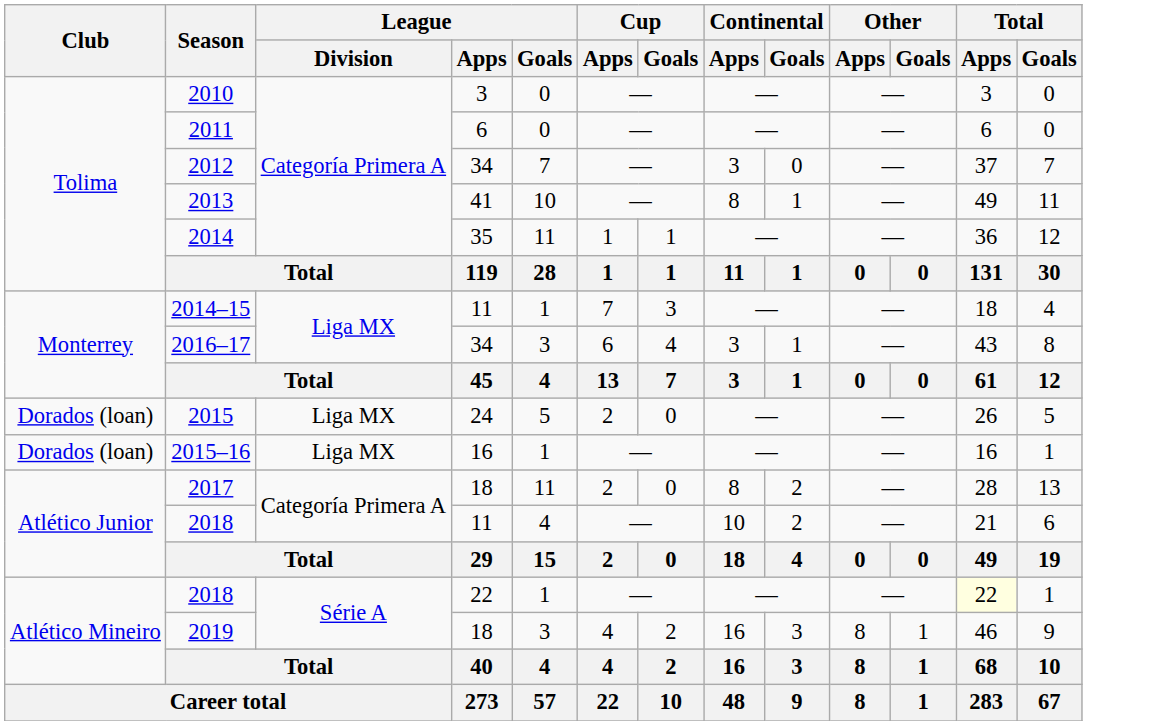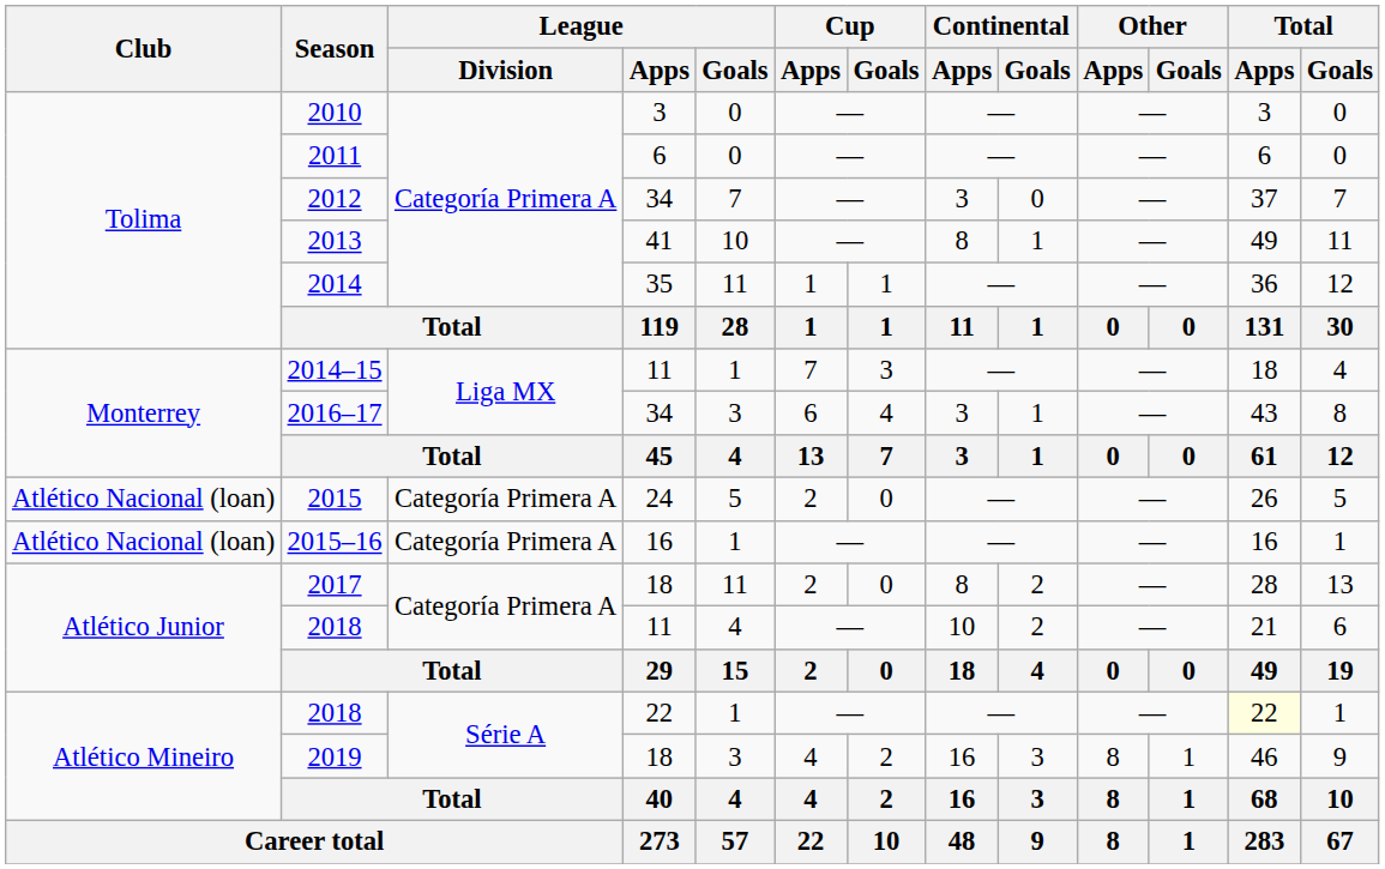 <table class="wikitable" style="text-align:center">
 <tr>
 <th rowspan="2">Club</th>
 <th rowspan="2">Season</th>
 <th colspan="3">League</th>
 <th colspan="2">Cup</th>
 <th colspan="2">Continental</th>
 <th colspan="2">Other</th>
 <th colspan="2">Total</th>
 </tr>
 <tr>
 <th>Division</th>
 <th>Apps</th>
 <th>Goals</th>
 <th>Apps</th>
 <th>Goals</th>
 <th>Apps</th>
 <th>Goals</th>
 <th>Apps</th>
 <th>Goals</th>
 <th>Apps</th>
 <th>Goals</th>
 </tr>
 <tr>
 <td rowspan="6"><a href='#'>Tolima</a></td>
 <td><a href='#'>2010</a></td>
 <td rowspan="5"><a href='#'>Categoría Primera A</a></td>
 <td>3</td>
 <td>0</td>
 <td colspan="2">—</td>
 <td colspan="2">—</td>
 <td colspan="2">—</td>
 <td>3</td>
 <td>0</td>
 </tr>
 <tr>
 <td><a href='#'>2011</a></td>
 <td>6</td>
 <td>0</td>
 <td colspan="2">—</td>
 <td colspan="2">—</td>
 <td colspan="2">—</td>
 <td>6</td>
 <td>0</td>
 </tr>
 <tr>
 <td><a href='#'>2012</a></td>
 <td>34</td>
 <td>7</td>
 <td colspan="2">—</td>
 <td>3</td>
 <td>0</td>
 <td colspan="2">—</td>
 <td>37</td>
 <td>7</td>
 </tr>
 <tr>
 <td><a href='#'>2013</a></td>
 <td>41</td>
 <td>10</td>
 <td colspan="2">—</td>
 <td>8</td>
 <td>1</td>
 <td colspan="2">—</td>
 <td>49</td>
 <td>11</td>
 </tr>
 <tr>
 <td><a href='#'>2014</a></td>
 <td>35</td>
 <td>11</td>
 <td>1</td>
 <td>1</td>
 <td colspan="2">—</td>
 <td colspan="2">—</td>
 <td>36</td>
 <td>12</td>
 </tr>
 <tr>
 <th colspan="2"!>Total</th>
 <th>119</th>
 <th>28</th>
 <th>1</th>
 <th>1</th>
 <th>11</th>
 <th>1</th>
 <th>0</th>
 <th>0</th>
 <th>131</th>
 <th>30</th>
 </tr>
 <tr>
 <td rowspan="3"><a href='#'>Monterrey</a></td>
 <td><a href='#'>2014–15</a></td>
 <td rowspan="2"><a href='#'>Liga MX</a></td>
 <td>11</td>
 <td>1</td>
 <td>7</td>
 <td>3</td>
 <td colspan="2">—</td>
 <td colspan="2">—</td>
 <td>18</td>
 <td>4</td>
 </tr>
 <tr>
 <td><a href='#'>2016–17</a></td>
 <td>34</td>
 <td>3</td>
 <td>6</td>
 <td>4</td>
 <td>3</td>
 <td>1</td>
 <td colspan="2">—</td>
 <td>43</td>
 <td>8</td>
 </tr>
 <tr>
 <th colspan="2">Total</th>
 <th>45</th>
 <th>4</th>
 <th>13</th>
 <th>7</th>
 <th>3</th>
 <th>1</th>
 <th>0</th>
 <th>0</th>
 <th>61</th>
 <th>12</th>
 </tr>
 <tr>
-<td><a href='#'>Dorados</a> (loan)</td>
+<td><a href='#'>Atlético Nacional</a> (loan)</td>
 <td><a href='#'>2015</a></td>
-<td>Liga MX</td>
+<td>Categoría Primera A</td>
 <td>24</td>
 <td>5</td>
 <td>2</td>
 <td>0</td>
 <td colspan="2">—</td>
 <td colspan="2">—</td>
 <td>26</td>
 <td>5</td>
 </tr>
 <tr>
-<td><a href='#'>Dorados</a> (loan)</td>
+<td><a href='#'>Atlético Nacional</a> (loan)</td>
 <td><a href='#'>2015–16</a></td>
-<td>Liga MX</td>
+<td>Categoría Primera A</td>
 <td>16</td>
 <td>1</td>
 <td colspan="2">—</td>
 <td colspan="2">—</td>
 <td colspan="2">—</td>
 <td>16</td>
 <td>1</td>
 </tr>
 <tr>
 <td rowspan="3"><a href='#'>Atlético Junior</a></td>
 <td><a href='#'>2017</a></td>
 <td rowspan="2">Categoría Primera A</td>
 <td>18</td>
 <td>11</td>
 <td>2</td>
 <td>0</td>
 <td>8</td>
 <td>2</td>
 <td colspan="2">—</td>
 <td>28</td>
 <td>13</td>
 </tr>
 <tr>
 <td><a href='#'>2018</a></td>
 <td>11</td>
 <td>4</td>
 <td colspan="2">—</td>
 <td>10</td>
 <td>2</td>
 <td colspan="2">—</td>
 <td>21</td>
 <td>6</td>
 </tr>
 <tr>
 <th colspan="2">Total</th>
 <th>29</th>
 <th>15</th>
 <th>2</th>
 <th>0</th>
 <th>18</th>
 <th>4</th>
 <th>0</th>
 <th>0</th>
 <th>49</th>
 <th>19</th>
 </tr>
 <tr>
 <td rowspan="3"><a href='#'>Atlético Mineiro</a></td>
 <td><a href='#'>2018</a></td>
 <td rowspan="2"><a href='#'>Série A</a></td>
 <td>22</td>
 <td>1</td>
 <td colspan="2">—</td>
 <td colspan="2">—</td>
 <td colspan="2">—</td>
 <td style="background: lightyellow;">22</td>
 <td>1</td>
 </tr>
 <tr>
 <td><a href='#'>2019</a></td>
 <td>18</td>
 <td>3</td>
 <td>4</td>
 <td>2</td>
 <td>16</td>
 <td>3</td>
 <td>8</td>
 <td>1</td>
 <td>46</td>
 <td>9</td>
 </tr>
 <tr>
 <th colspan="2">Total</th>
 <th>40</th>
 <th>4</th>
 <th>4</th>
 <th>2</th>
 <th>16</th>
 <th>3</th>
 <th>8</th>
 <th>1</th>
 <th>68</th>
 <th>10</th>
 </tr>
 <tr>
 <th colspan="3">Career total</th>
 <th>273</th>
 <th>57</th>
 <th>22</th>
 <th>10</th>
 <th>48</th>
 <th>9</th>
 <th>8</th>
 <th>1</th>
 <th>283</th>
 <th>67</th>
 </tr>
 </table>
